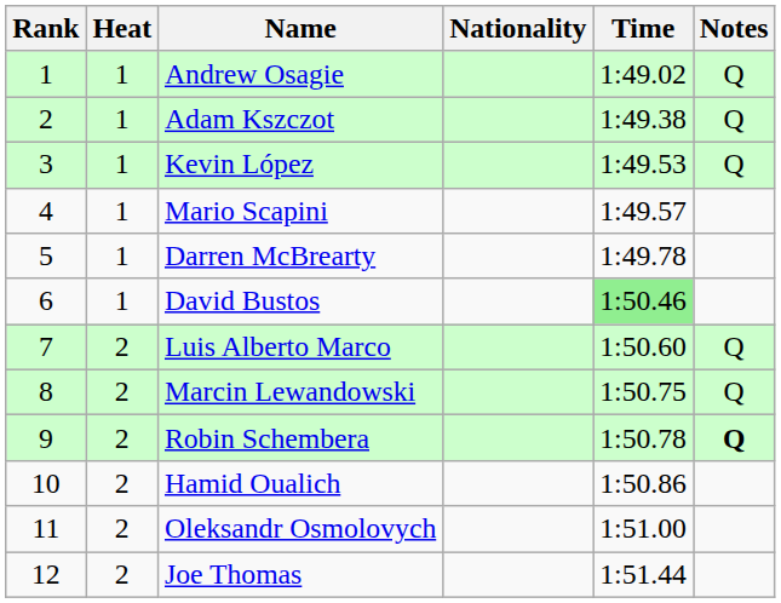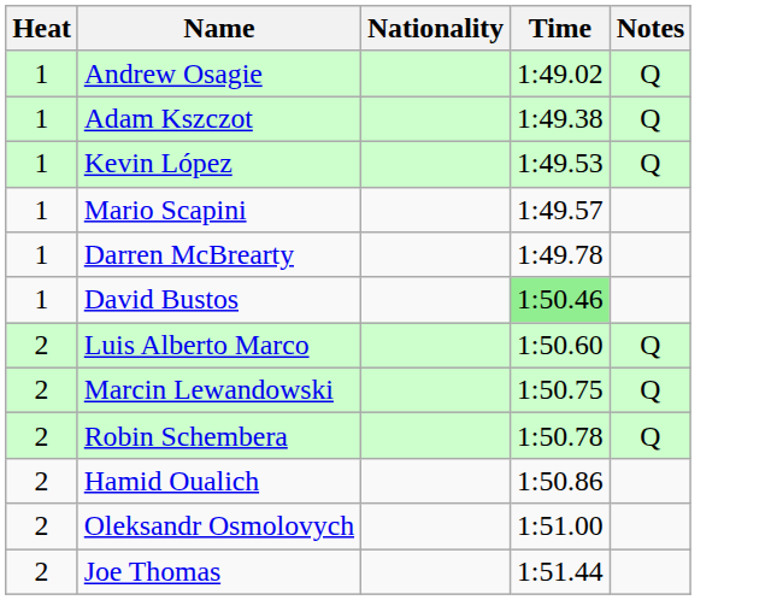 <table class="wikitable sortable" style="text-align:center">
 <tr>
-<th>Rank</th>
 <th>Heat</th>
 <th>Name</th>
 <th>Nationality</th>
 <th>Time</th>
 <th>Notes</th>
 </tr>
 <tr bgcolor=ccffcc>
 <td>1</td>
-<td>1</td>
 <td align=left><a href='#'>Andrew Osagie</a></td>
 <td align=left></td>
 <td>1:49.02</td>
 <td>Q</td>
 </tr>
 <tr bgcolor=ccffcc>
-<td>2</td>
 <td>1</td>
 <td align=left><a href='#'>Adam Kszczot</a></td>
 <td align=left></td>
 <td>1:49.38</td>
 <td>Q</td>
 </tr>
 <tr bgcolor=ccffcc>
-<td>3</td>
 <td>1</td>
 <td align=left><a href='#'>Kevin López</a></td>
 <td align=left></td>
 <td>1:49.53</td>
 <td>Q</td>
 </tr>
 <tr>
-<td>4</td>
 <td>1</td>
 <td align=left><a href='#'>Mario Scapini</a></td>
 <td align=left></td>
 <td>1:49.57</td>
 <td></td>
 </tr>
 <tr>
-<td>5</td>
 <td>1</td>
 <td align=left><a href='#'>Darren McBrearty</a></td>
 <td align=left></td>
 <td>1:49.78</td>
 <td></td>
 </tr>
 <tr>
-<td>6</td>
 <td>1</td>
 <td align=left><a href='#'>David Bustos</a></td>
 <td align=left></td>
 <td style="background: lightgreen;">1:50.46</td>
 <td></td>
 </tr>
 <tr bgcolor=ccffcc>
-<td>7</td>
 <td>2</td>
 <td align=left><a href='#'>Luis Alberto Marco</a></td>
 <td align=left></td>
 <td>1:50.60</td>
 <td>Q</td>
 </tr>
 <tr bgcolor=ccffcc>
-<td>8</td>
 <td>2</td>
 <td align=left><a href='#'>Marcin Lewandowski</a></td>
 <td align=left></td>
 <td>1:50.75</td>
 <td>Q</td>
 </tr>
 <tr bgcolor=ccffcc>
-<td>9</td>
 <td>2</td>
 <td align=left><a href='#'>Robin Schembera</a></td>
 <td align=left></td>
 <td>1:50.78</td>
-<td><strong>Q</strong></td>
+<td>Q</td>
 </tr>
 <tr>
-<td>10</td>
 <td>2</td>
 <td align=left><a href='#'>Hamid Oualich</a></td>
 <td align=left></td>
 <td>1:50.86</td>
 <td></td>
 </tr>
 <tr>
-<td>11</td>
 <td>2</td>
 <td align=left><a href='#'>Oleksandr Osmolovych</a></td>
 <td align=left></td>
 <td>1:51.00</td>
 <td></td>
 </tr>
 <tr>
-<td>12</td>
 <td>2</td>
 <td align=left><a href='#'>Joe Thomas</a></td>
 <td align=left></td>
 <td>1:51.44</td>
 <td></td>
 </tr>
 </table>
